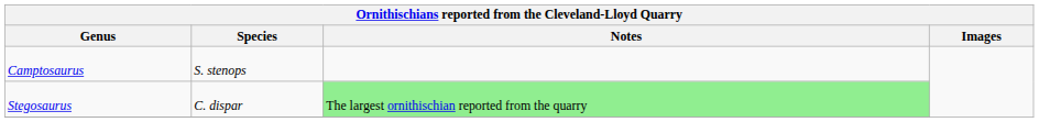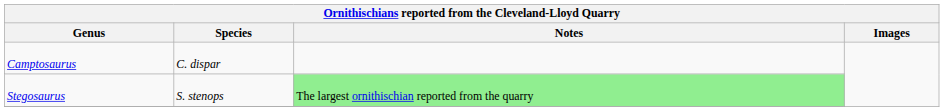 <table class="wikitable" align="center" width="100%">
 <tr>
 <th colspan="7" align="center"><strong><a href='#'>Ornithischians</a> reported from the Cleveland-Lloyd Quarry</strong></th>
 </tr>
 <tr>
 <th>Genus</th>
 <th>Species</th>
 <th>Notes</th>
 <th>Images</th>
 </tr>
 <tr>
 <td><br><em><a href='#'>Camptosaurus</a></em></td>
-<td><br><em>S. stenops</em></td>
+<td><br><em>C. dispar</em></td>
 <td></td>
 <td rowspan="99"><br></td>
 </tr>
 <tr>
 <td><br><em><a href='#'>Stegosaurus</a></em></td>
-<td><br><em>C. dispar</em></td>
+<td><br><em>S. stenops</em></td>
 <td style="background: lightgreen;"><br>The largest <a href='#'>ornithischian</a> reported from the quarry</td>
 </tr>
 <tr>
 </tr>
 </table>
